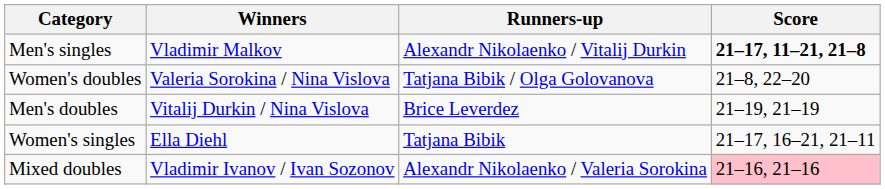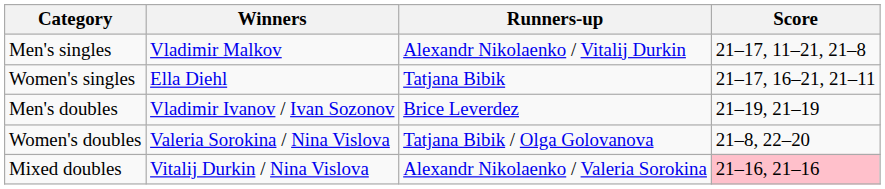 <table class=wikitable style="white-space:nowrap;">
 <tr>
 <th>Category</th>
 <th>Winners</th>
 <th>Runners-up</th>
 <th>Score</th>
 </tr>
 <tr>
 <td>Men's singles</td>
 <td> <a href='#'>Vladimir Malkov</a></td>
 <td> <a href='#'>Alexandr Nikolaenko</a> / <a href='#'>Vitalij Durkin</a></td>
-<td><strong>21–17, 11–21, 21–8</strong></td>
+<td>21–17, 11–21, 21–8</td>
+</tr>
+<tr>
+<td>Women's singles</td>
+<td> <a href='#'>Ella Diehl</a></td>
+<td> <a href='#'>Tatjana Bibik</a></td>
+<td>21–17, 16–21, 21–11</td>
+</tr>
+<tr>
+<td>Men's doubles</td>
+<td> <a href='#'>Vladimir Ivanov</a> / <a href='#'>Ivan Sozonov</a></td>
+<td> <a href='#'>Brice Leverdez</a></td>
+<td>21–19, 21–19</td>
 </tr>
 <tr>
 <td>Women's doubles</td>
 <td> <a href='#'>Valeria Sorokina</a> / <a href='#'>Nina Vislova</a></td>
 <td> <a href='#'>Tatjana Bibik</a> / <a href='#'>Olga Golovanova</a></td>
 <td>21–8, 22–20</td>
 </tr>
 <tr>
-<td>Men's doubles</td>
+<td>Mixed doubles</td>
 <td> <a href='#'>Vitalij Durkin</a> / <a href='#'>Nina Vislova</a></td>
-<td> <a href='#'>Brice Leverdez</a></td>
-<td>21–19, 21–19</td>
-</tr>
-<tr>
-<td>Women's singles</td>
-<td> <a href='#'>Ella Diehl</a></td>
-<td> <a href='#'>Tatjana Bibik</a></td>
-<td>21–17, 16–21, 21–11</td>
-</tr>
-<tr>
-<td>Mixed doubles</td>
-<td> <a href='#'>Vladimir Ivanov</a> / <a href='#'>Ivan Sozonov</a></td>
 <td> <a href='#'>Alexandr Nikolaenko</a> / <a href='#'>Valeria Sorokina</a></td>
 <td style="background: pink;">21–16, 21–16</td>
 </tr>
 </table>
